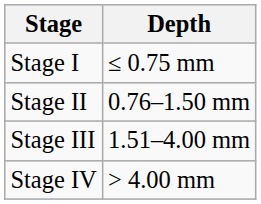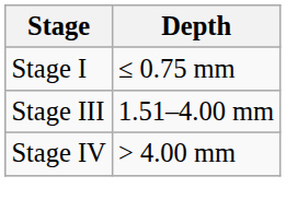 <table class="wikitable" border="1">
 <tr>
 <th>Stage</th>
 <th>Depth</th>
 </tr>
 <tr>
 <td>Stage I</td>
 <td>≤ 0.75 mm</td>
 </tr>
 <tr>
-<td>Stage II</td>
-<td>0.76–1.50 mm</td>
-</tr>
-<tr>
 <td>Stage III</td>
 <td>1.51–4.00 mm</td>
 </tr>
 <tr>
 <td>Stage IV</td>
 <td>> 4.00 mm</td>
 </tr>
 </table>
